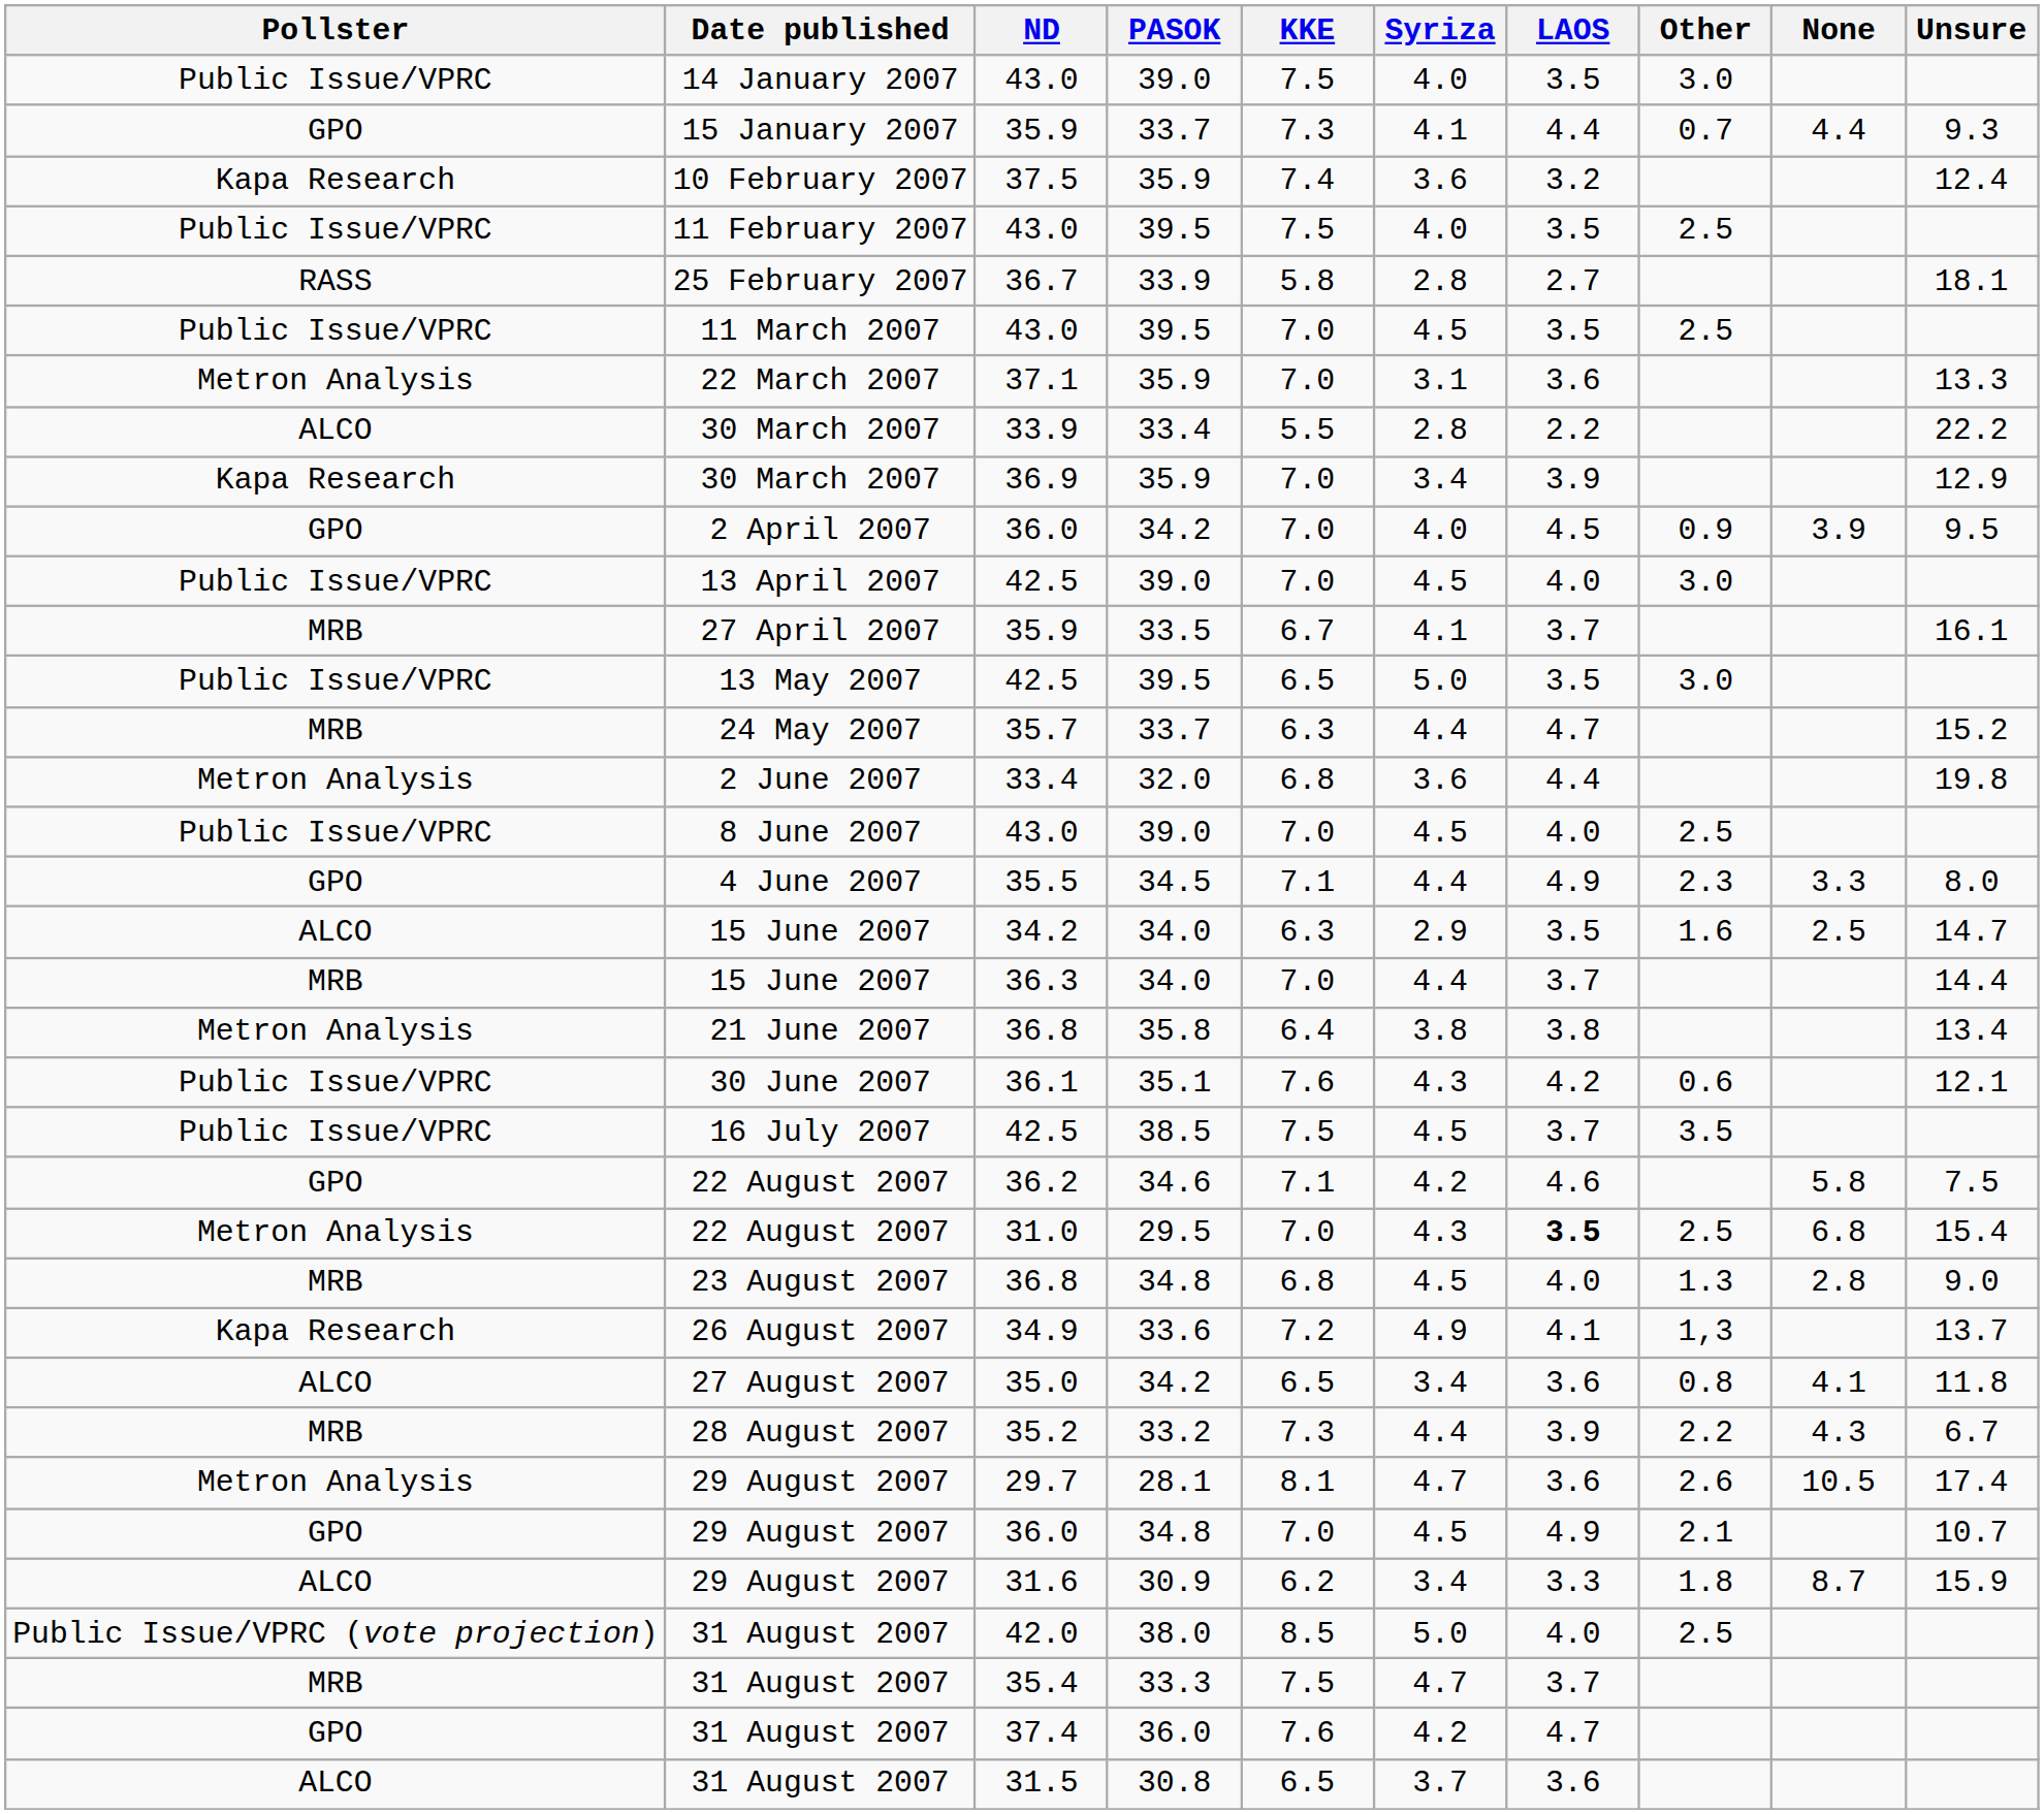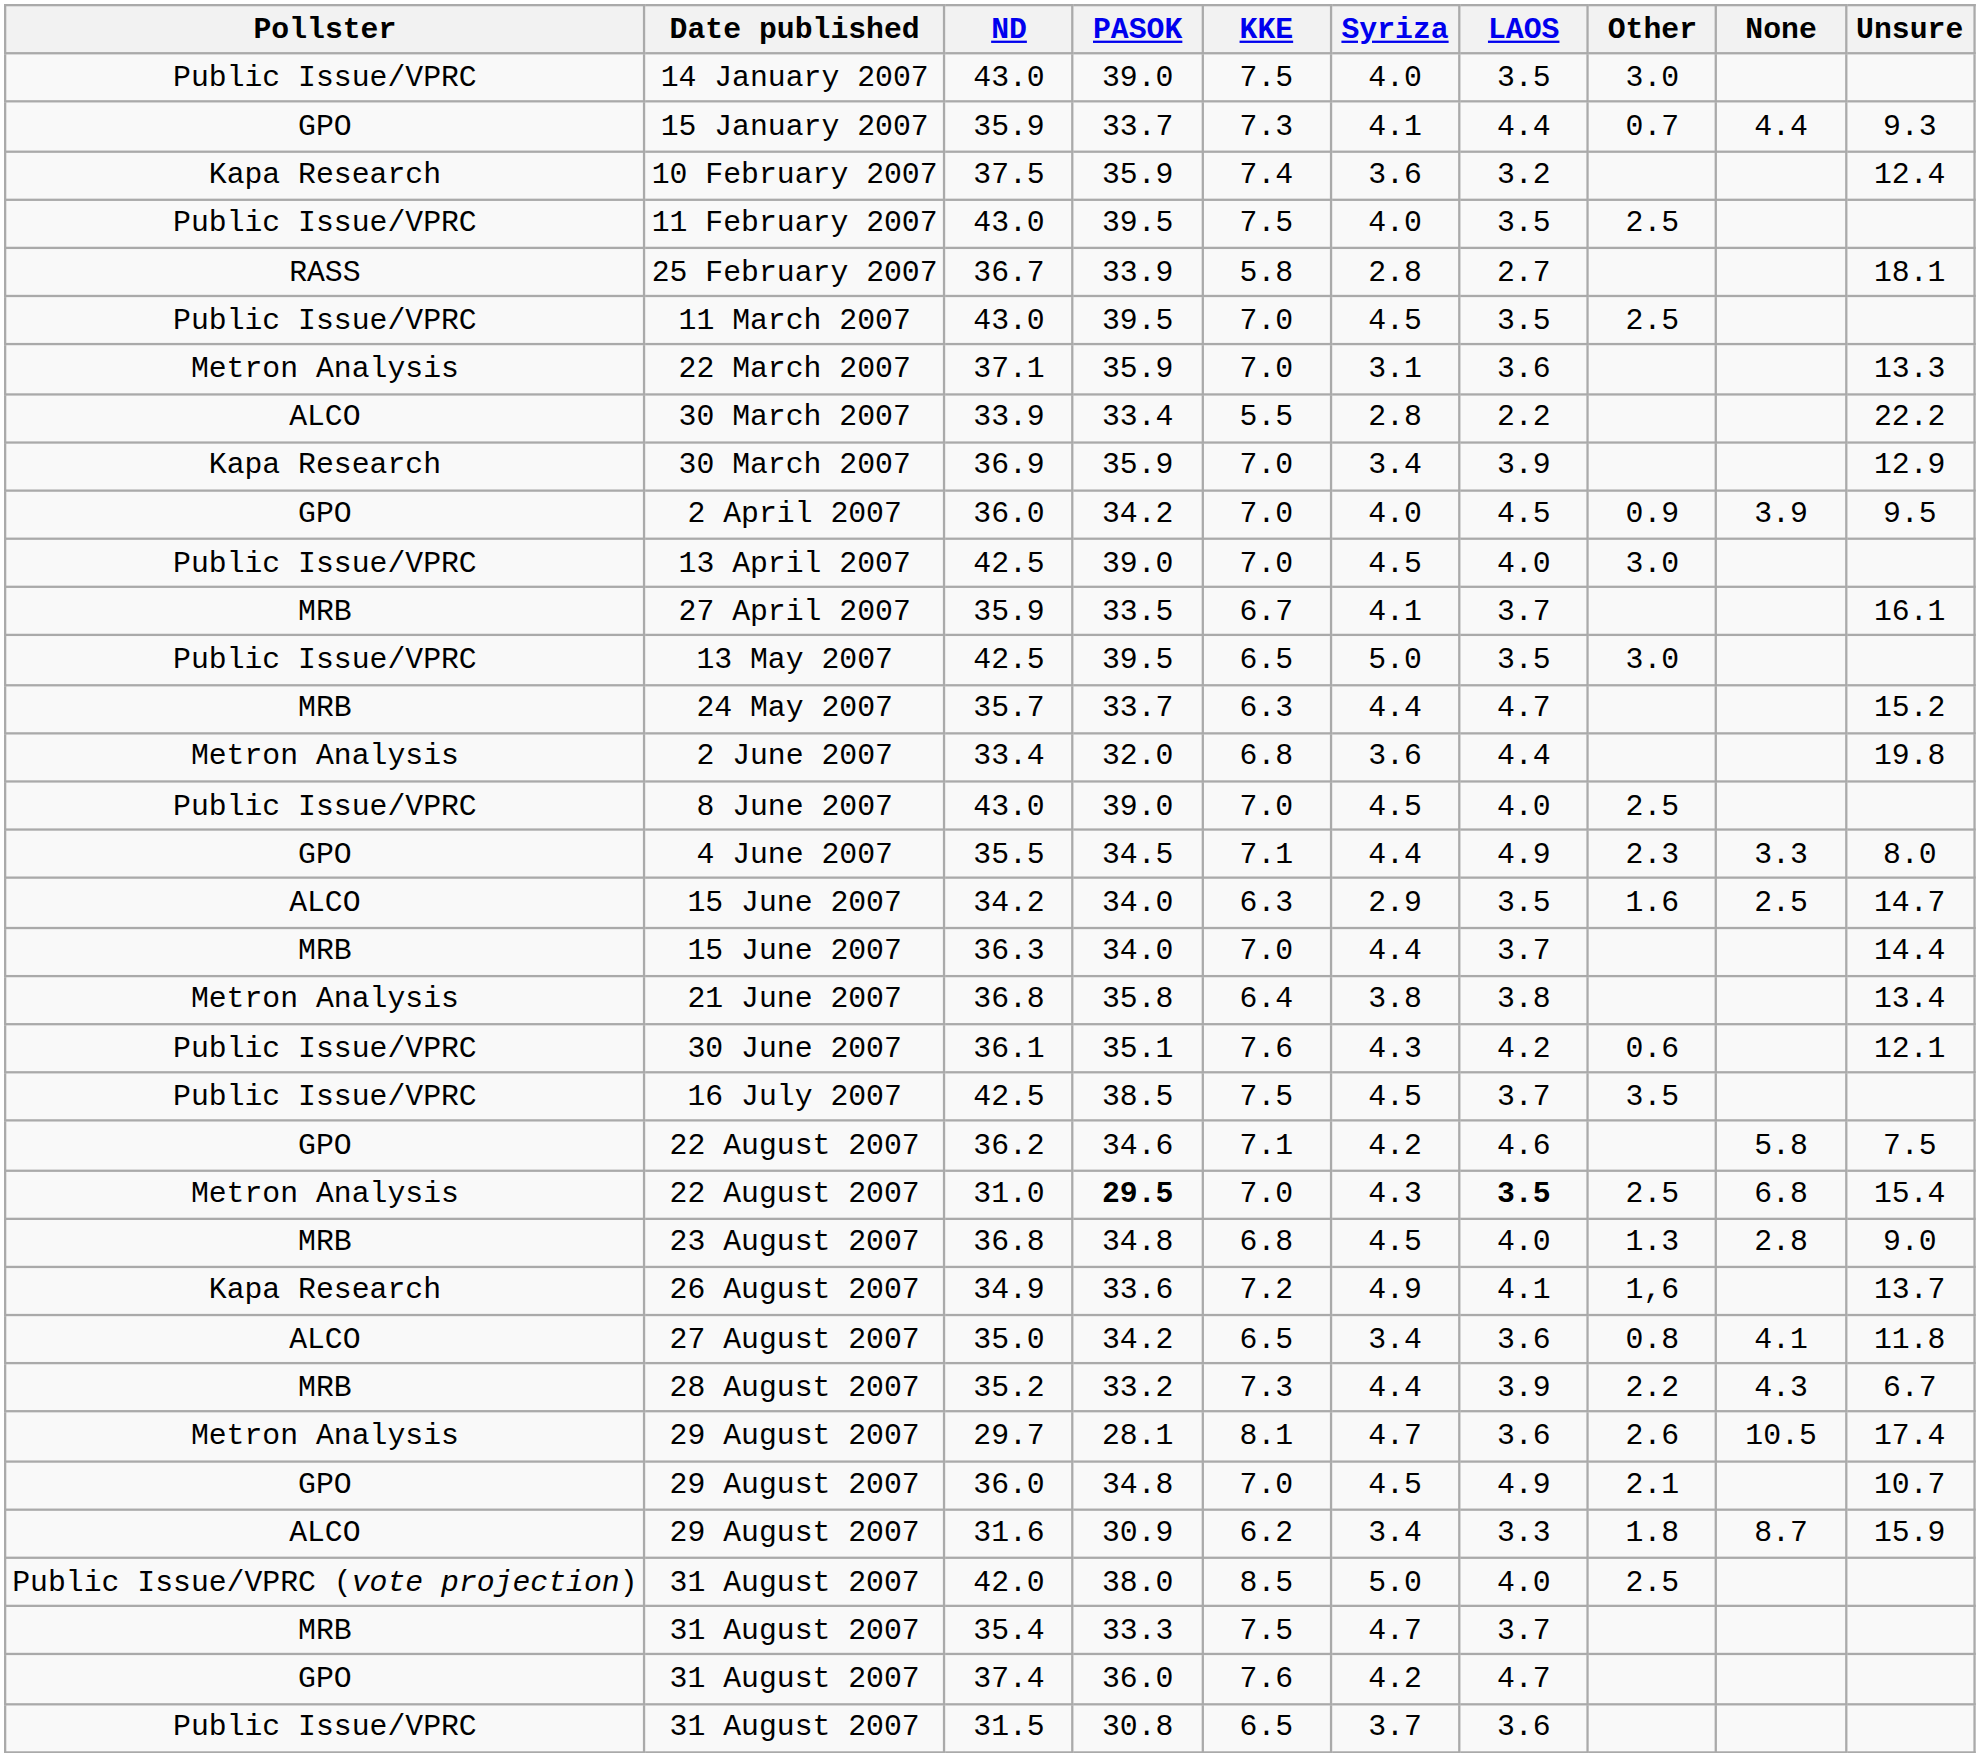 <table class=wikitable style=text-align:center>
 <tr>
 <th>Pollster</th>
 <th>Date published</th>
 <th width=50px><a href='#'>ND</a></th>
 <th width=50px><a href='#'>PASOK</a></th>
 <th width=50px><a href='#'>KKE</a></th>
 <th width=50px><a href='#'>Syriza</a></th>
 <th width=50px><a href='#'>LAOS</a></th>
 <th width=50px>Other</th>
 <th width=50px>None</th>
 <th width=50px>Unsure</th>
 </tr>
 <tr>
 <td>Public Issue/VPRC</td>
 <td>14 January 2007</td>
 <td>43.0</td>
 <td>39.0</td>
 <td>7.5</td>
 <td>4.0</td>
 <td>3.5</td>
 <td>3.0</td>
 <td></td>
 <td></td>
 </tr>
 <tr>
 <td>GPO</td>
 <td>15 January 2007</td>
 <td>35.9</td>
 <td>33.7</td>
 <td>7.3</td>
 <td>4.1</td>
 <td>4.4</td>
 <td>0.7</td>
 <td>4.4</td>
 <td>9.3</td>
 </tr>
 <tr>
 <td>Kapa Research</td>
 <td>10 February 2007</td>
 <td>37.5</td>
 <td>35.9</td>
 <td>7.4</td>
 <td>3.6</td>
 <td>3.2</td>
 <td></td>
 <td></td>
 <td>12.4</td>
 </tr>
 <tr>
 <td>Public Issue/VPRC</td>
 <td>11 February 2007</td>
 <td>43.0</td>
 <td>39.5</td>
 <td>7.5</td>
 <td>4.0</td>
 <td>3.5</td>
 <td>2.5</td>
 <td></td>
 <td></td>
 </tr>
 <tr>
 <td>RASS</td>
 <td>25 February 2007</td>
 <td>36.7</td>
 <td>33.9</td>
 <td>5.8</td>
 <td>2.8</td>
 <td>2.7</td>
 <td></td>
 <td></td>
 <td>18.1</td>
 </tr>
 <tr>
 <td>Public Issue/VPRC</td>
 <td>11 March 2007</td>
 <td>43.0</td>
 <td>39.5</td>
 <td>7.0</td>
 <td>4.5</td>
 <td>3.5</td>
 <td>2.5</td>
 <td></td>
 <td></td>
 </tr>
 <tr>
 <td>Metron Analysis</td>
 <td>22 March 2007</td>
 <td>37.1</td>
 <td>35.9</td>
 <td>7.0</td>
 <td>3.1</td>
 <td>3.6</td>
 <td></td>
 <td></td>
 <td>13.3</td>
 </tr>
 <tr>
 <td>ALCO</td>
 <td>30 March 2007</td>
 <td>33.9</td>
 <td>33.4</td>
 <td>5.5</td>
 <td>2.8</td>
 <td>2.2</td>
 <td></td>
 <td></td>
 <td>22.2</td>
 </tr>
 <tr>
 <td>Kapa Research</td>
 <td>30 March 2007</td>
 <td>36.9</td>
 <td>35.9</td>
 <td>7.0</td>
 <td>3.4</td>
 <td>3.9</td>
 <td></td>
 <td></td>
 <td>12.9</td>
 </tr>
 <tr>
 <td>GPO</td>
 <td>2 April 2007</td>
 <td>36.0</td>
 <td>34.2</td>
 <td>7.0</td>
 <td>4.0</td>
 <td>4.5</td>
 <td>0.9</td>
 <td>3.9</td>
 <td>9.5</td>
 </tr>
 <tr>
 <td>Public Issue/VPRC</td>
 <td>13 April 2007</td>
 <td>42.5</td>
 <td>39.0</td>
 <td>7.0</td>
 <td>4.5</td>
 <td>4.0</td>
 <td>3.0</td>
 <td></td>
 <td></td>
 </tr>
 <tr>
 <td>MRB</td>
 <td>27 April 2007</td>
 <td>35.9</td>
 <td>33.5</td>
 <td>6.7</td>
 <td>4.1</td>
 <td>3.7</td>
 <td></td>
 <td></td>
 <td>16.1</td>
 </tr>
 <tr>
 <td>Public Issue/VPRC</td>
 <td>13 May 2007</td>
 <td>42.5</td>
 <td>39.5</td>
 <td>6.5</td>
 <td>5.0</td>
 <td>3.5</td>
 <td>3.0</td>
 <td></td>
 <td></td>
 </tr>
 <tr>
 <td>MRB</td>
 <td>24 May 2007</td>
 <td>35.7</td>
 <td>33.7</td>
 <td>6.3</td>
 <td>4.4</td>
 <td>4.7</td>
 <td></td>
 <td></td>
 <td>15.2</td>
 </tr>
 <tr>
 <td>Metron Analysis</td>
 <td>2 June 2007</td>
 <td>33.4</td>
 <td>32.0</td>
 <td>6.8</td>
 <td>3.6</td>
 <td>4.4</td>
 <td></td>
 <td></td>
 <td>19.8</td>
 </tr>
 <tr>
 <td>Public Issue/VPRC</td>
 <td>8 June 2007</td>
 <td>43.0</td>
 <td>39.0</td>
 <td>7.0</td>
 <td>4.5</td>
 <td>4.0</td>
 <td>2.5</td>
 <td></td>
 <td></td>
 </tr>
 <tr>
 <td>GPO</td>
 <td>4 June 2007</td>
 <td>35.5</td>
 <td>34.5</td>
 <td>7.1</td>
 <td>4.4</td>
 <td>4.9</td>
 <td>2.3</td>
 <td>3.3</td>
 <td>8.0</td>
 </tr>
 <tr>
 <td>ALCO</td>
 <td>15 June 2007</td>
 <td>34.2</td>
 <td>34.0</td>
 <td>6.3</td>
 <td>2.9</td>
 <td>3.5</td>
 <td>1.6</td>
 <td>2.5</td>
 <td>14.7</td>
 </tr>
 <tr>
 <td>MRB</td>
 <td>15 June 2007</td>
 <td>36.3</td>
 <td>34.0</td>
 <td>7.0</td>
 <td>4.4</td>
 <td>3.7</td>
 <td></td>
 <td></td>
 <td>14.4</td>
 </tr>
 <tr>
 <td>Metron Analysis</td>
 <td>21 June 2007</td>
 <td>36.8</td>
 <td>35.8</td>
 <td>6.4</td>
 <td>3.8</td>
 <td>3.8</td>
 <td></td>
 <td></td>
 <td>13.4</td>
 </tr>
 <tr>
 <td>Public Issue/VPRC</td>
 <td>30 June 2007</td>
 <td>36.1</td>
 <td>35.1</td>
 <td>7.6</td>
 <td>4.3</td>
 <td>4.2</td>
 <td>0.6</td>
 <td></td>
 <td>12.1</td>
 </tr>
 <tr>
 <td>Public Issue/VPRC</td>
 <td>16 July 2007</td>
 <td>42.5</td>
 <td>38.5</td>
 <td>7.5</td>
 <td>4.5</td>
 <td>3.7</td>
 <td>3.5</td>
 <td></td>
 <td></td>
 </tr>
 <tr>
 <td>GPO</td>
 <td>22 August 2007</td>
 <td>36.2</td>
 <td>34.6</td>
 <td>7.1</td>
 <td>4.2</td>
 <td>4.6</td>
 <td></td>
 <td>5.8</td>
 <td>7.5</td>
 </tr>
 <tr>
 <td>Metron Analysis</td>
 <td>22 August 2007</td>
 <td>31.0</td>
-<td>29.5</td>
+<td><strong>29.5</strong></td>
 <td>7.0</td>
 <td>4.3</td>
 <td><strong>3.5</strong></td>
 <td>2.5</td>
 <td>6.8</td>
 <td>15.4</td>
 </tr>
 <tr>
 <td>MRB</td>
 <td>23 August 2007</td>
 <td>36.8</td>
 <td>34.8</td>
 <td>6.8</td>
 <td>4.5</td>
 <td>4.0</td>
 <td>1.3</td>
 <td>2.8</td>
 <td>9.0</td>
 </tr>
 <tr>
 <td>Kapa Research</td>
 <td>26 August 2007</td>
 <td>34.9</td>
 <td>33.6</td>
 <td>7.2</td>
 <td>4.9</td>
 <td>4.1</td>
-<td>1,3</td>
+<td>1,6</td>
 <td></td>
 <td>13.7</td>
 </tr>
 <tr>
 <td>ALCO</td>
 <td>27 August 2007</td>
 <td>35.0</td>
 <td>34.2</td>
 <td>6.5</td>
 <td>3.4</td>
 <td>3.6</td>
 <td>0.8</td>
 <td>4.1</td>
 <td>11.8</td>
 </tr>
 <tr>
 <td>MRB</td>
 <td>28 August 2007</td>
 <td>35.2</td>
 <td>33.2</td>
 <td>7.3</td>
 <td>4.4</td>
 <td>3.9</td>
 <td>2.2</td>
 <td>4.3</td>
 <td>6.7</td>
 </tr>
 <tr>
 <td>Metron Analysis</td>
 <td>29 August 2007</td>
 <td>29.7</td>
 <td>28.1</td>
 <td>8.1</td>
 <td>4.7</td>
 <td>3.6</td>
 <td>2.6</td>
 <td>10.5</td>
 <td>17.4</td>
 </tr>
 <tr>
 <td>GPO</td>
 <td>29 August 2007</td>
 <td>36.0</td>
 <td>34.8</td>
 <td>7.0</td>
 <td>4.5</td>
 <td>4.9</td>
 <td>2.1</td>
 <td></td>
 <td>10.7</td>
 </tr>
 <tr>
 <td>ALCO</td>
 <td>29 August 2007</td>
 <td>31.6</td>
 <td>30.9</td>
 <td>6.2</td>
 <td>3.4</td>
 <td>3.3</td>
 <td>1.8</td>
 <td>8.7</td>
 <td>15.9</td>
 </tr>
 <tr>
 <td>Public Issue/VPRC (<em>vote projection</em>)</td>
 <td>31 August 2007</td>
 <td>42.0</td>
 <td>38.0</td>
 <td>8.5</td>
 <td>5.0</td>
 <td>4.0</td>
 <td>2.5</td>
 <td></td>
 <td></td>
 </tr>
 <tr>
 <td>MRB</td>
 <td>31 August 2007</td>
 <td>35.4</td>
 <td>33.3</td>
 <td>7.5</td>
 <td>4.7</td>
 <td>3.7</td>
 <td></td>
 <td></td>
 <td></td>
 </tr>
 <tr>
 <td>GPO</td>
 <td>31 August 2007</td>
 <td>37.4</td>
 <td>36.0</td>
 <td>7.6</td>
 <td>4.2</td>
 <td>4.7</td>
 <td></td>
 <td></td>
 <td></td>
 </tr>
 <tr>
-<td>ALCO</td>
+<td>Public Issue/VPRC</td>
 <td>31 August 2007</td>
 <td>31.5</td>
 <td>30.8</td>
 <td>6.5</td>
 <td>3.7</td>
 <td>3.6</td>
 <td></td>
 <td></td>
 <td></td>
 </tr>
 </table>
